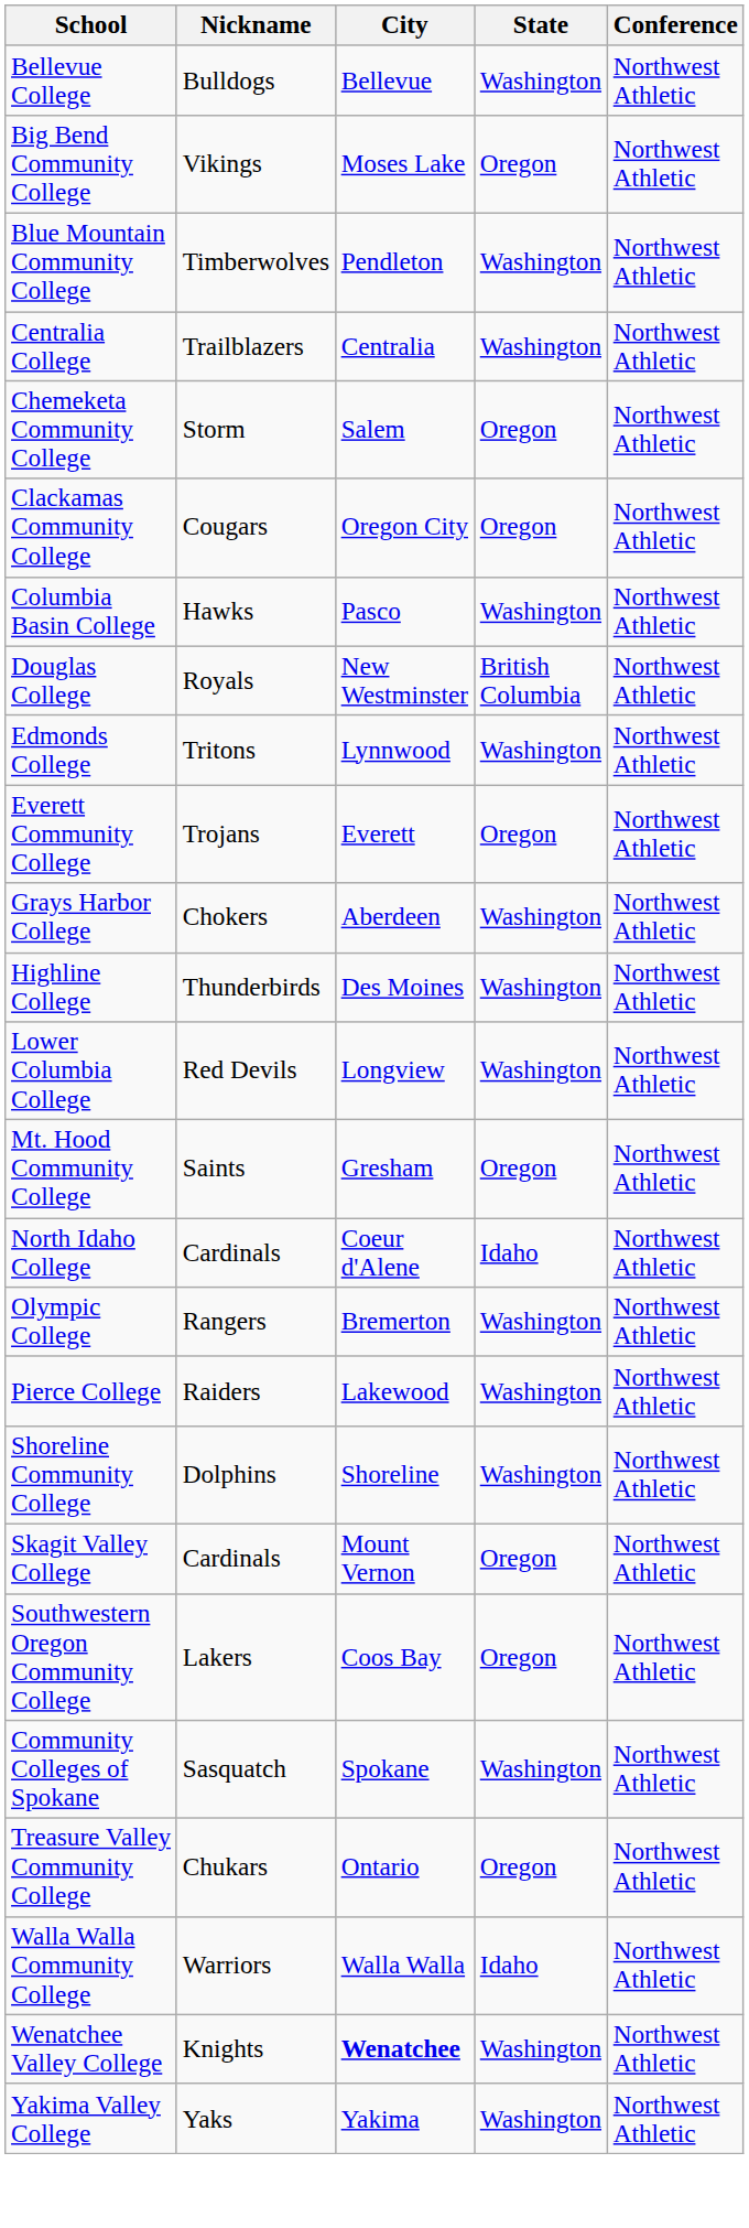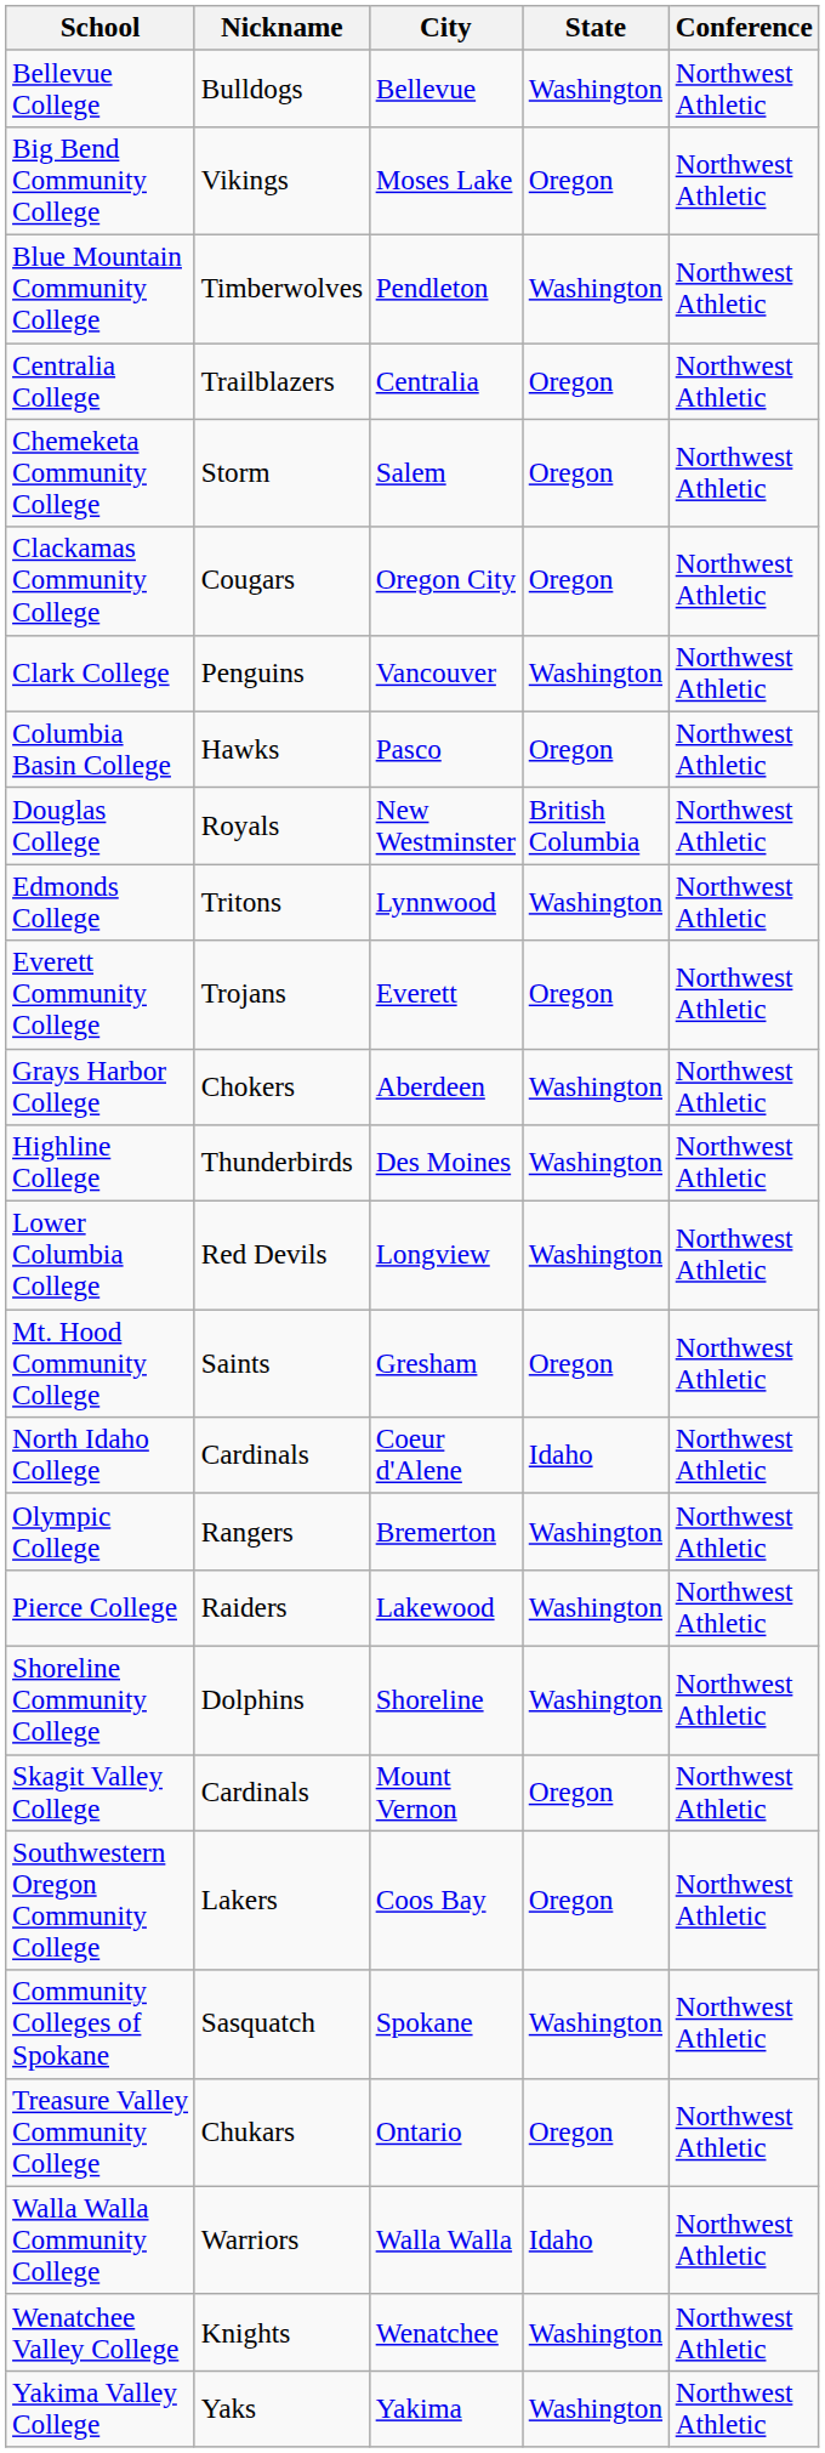 <table class="wikitable sortable">
 <tr valign=baseline>
 <th style="width:100px;">School</th>
 <th style="width:20px;">Nickname</th>
 <th style="width:20px;">City</th>
 <th style="width:15px;">State</th>
 <th style="width:20px;">Conference</th>
 </tr>
 <tr>
 <td><a href='#'>Bellevue College</a></td>
 <td>Bulldogs</td>
 <td><a href='#'>Bellevue</a></td>
 <td><a href='#'>Washington</a></td>
 <td><a href='#'>Northwest Athletic</a></td>
 </tr>
 <tr>
 <td><a href='#'>Big Bend Community College</a></td>
 <td>Vikings</td>
 <td><a href='#'>Moses Lake</a></td>
 <td><a href='#'>Oregon</a></td>
 <td><a href='#'>Northwest Athletic</a></td>
 </tr>
 <tr>
 <td><a href='#'>Blue Mountain Community College</a></td>
 <td>Timberwolves</td>
 <td><a href='#'>Pendleton</a></td>
 <td><a href='#'>Washington</a></td>
 <td><a href='#'>Northwest Athletic</a></td>
 </tr>
 <tr>
 <td><a href='#'>Centralia College</a></td>
 <td>Trailblazers</td>
 <td><a href='#'>Centralia</a></td>
-<td><a href='#'>Washington</a></td>
+<td><a href='#'>Oregon</a></td>
 <td><a href='#'>Northwest Athletic</a></td>
 </tr>
 <tr>
 <td><a href='#'>Chemeketa Community College</a></td>
 <td>Storm</td>
 <td><a href='#'>Salem</a></td>
 <td><a href='#'>Oregon</a></td>
 <td><a href='#'>Northwest Athletic</a></td>
 </tr>
 <tr>
 <td><a href='#'>Clackamas Community College</a></td>
 <td>Cougars</td>
 <td><a href='#'>Oregon City</a></td>
 <td><a href='#'>Oregon</a></td>
 <td><a href='#'>Northwest Athletic</a></td>
 </tr>
 <tr>
+<td><a href='#'>Clark College</a></td>
+<td>Penguins</td>
+<td><a href='#'>Vancouver</a></td>
+<td><a href='#'>Washington</a></td>
+<td><a href='#'>Northwest Athletic</a></td>
+</tr>
+<tr>
 <td><a href='#'>Columbia Basin College</a></td>
 <td>Hawks</td>
 <td><a href='#'>Pasco</a></td>
-<td><a href='#'>Washington</a></td>
+<td><a href='#'>Oregon</a></td>
 <td><a href='#'>Northwest Athletic</a></td>
 </tr>
 <tr>
 <td><a href='#'>Douglas College</a></td>
 <td>Royals</td>
 <td><a href='#'>New Westminster</a></td>
 <td><a href='#'>British Columbia</a></td>
 <td><a href='#'>Northwest Athletic</a></td>
 </tr>
 <tr>
 <td><a href='#'>Edmonds College</a></td>
 <td>Tritons</td>
 <td><a href='#'>Lynnwood</a></td>
 <td><a href='#'>Washington</a></td>
 <td><a href='#'>Northwest Athletic</a></td>
 </tr>
 <tr>
 <td><a href='#'>Everett Community College</a></td>
 <td>Trojans</td>
 <td><a href='#'>Everett</a></td>
 <td><a href='#'>Oregon</a></td>
 <td><a href='#'>Northwest Athletic</a></td>
 </tr>
 <tr>
 <td><a href='#'>Grays Harbor College</a></td>
 <td>Chokers</td>
 <td><a href='#'>Aberdeen</a></td>
 <td><a href='#'>Washington</a></td>
 <td><a href='#'>Northwest Athletic</a></td>
 </tr>
 <tr>
 <td><a href='#'>Highline College</a></td>
 <td>Thunderbirds</td>
 <td><a href='#'>Des Moines</a></td>
 <td><a href='#'>Washington</a></td>
 <td><a href='#'>Northwest Athletic</a></td>
 </tr>
 <tr>
 <td><a href='#'>Lower Columbia College</a></td>
 <td>Red Devils</td>
 <td><a href='#'>Longview</a></td>
 <td><a href='#'>Washington</a></td>
 <td><a href='#'>Northwest Athletic</a></td>
 </tr>
 <tr>
 <td><a href='#'>Mt. Hood Community College</a></td>
 <td>Saints</td>
 <td><a href='#'>Gresham</a></td>
 <td><a href='#'>Oregon</a></td>
 <td><a href='#'>Northwest Athletic</a></td>
 </tr>
 <tr>
 <td><a href='#'>North Idaho College</a></td>
 <td>Cardinals</td>
 <td><a href='#'>Coeur d'Alene</a></td>
 <td><a href='#'>Idaho</a></td>
 <td><a href='#'>Northwest Athletic</a></td>
 </tr>
 <tr>
 <td><a href='#'>Olympic College</a></td>
 <td>Rangers</td>
 <td><a href='#'>Bremerton</a></td>
 <td><a href='#'>Washington</a></td>
 <td><a href='#'>Northwest Athletic</a></td>
 </tr>
 <tr>
 <td><a href='#'>Pierce College</a></td>
 <td>Raiders</td>
 <td><a href='#'>Lakewood</a></td>
 <td><a href='#'>Washington</a></td>
 <td><a href='#'>Northwest Athletic</a></td>
 </tr>
 <tr>
 <td><a href='#'>Shoreline Community College</a></td>
 <td>Dolphins</td>
 <td><a href='#'>Shoreline</a></td>
 <td><a href='#'>Washington</a></td>
 <td><a href='#'>Northwest Athletic</a></td>
 </tr>
 <tr>
 <td><a href='#'>Skagit Valley College</a></td>
 <td>Cardinals</td>
 <td><a href='#'>Mount Vernon</a></td>
 <td><a href='#'>Oregon</a></td>
 <td><a href='#'>Northwest Athletic</a></td>
 </tr>
 <tr>
 <td><a href='#'>Southwestern Oregon Community College</a></td>
 <td>Lakers</td>
 <td><a href='#'>Coos Bay</a></td>
 <td><a href='#'>Oregon</a></td>
 <td><a href='#'>Northwest Athletic</a></td>
 </tr>
 <tr>
 <td><a href='#'>Community Colleges of Spokane</a></td>
 <td>Sasquatch</td>
 <td><a href='#'>Spokane</a></td>
 <td><a href='#'>Washington</a></td>
 <td><a href='#'>Northwest Athletic</a></td>
 </tr>
 <tr>
 <td><a href='#'>Treasure Valley Community College</a></td>
 <td>Chukars</td>
 <td><a href='#'>Ontario</a></td>
 <td><a href='#'>Oregon</a></td>
 <td><a href='#'>Northwest Athletic</a></td>
 </tr>
 <tr>
 <td><a href='#'>Walla Walla Community College</a></td>
 <td>Warriors</td>
 <td><a href='#'>Walla Walla</a></td>
 <td><a href='#'>Idaho</a></td>
 <td><a href='#'>Northwest Athletic</a></td>
 </tr>
 <tr>
 <td><a href='#'>Wenatchee Valley College</a></td>
 <td>Knights</td>
-<td><strong><a href='#'>Wenatchee</a></strong></td>
+<td><a href='#'>Wenatchee</a></td>
 <td><a href='#'>Washington</a></td>
 <td><a href='#'>Northwest Athletic</a></td>
 </tr>
 <tr>
 <td><a href='#'>Yakima Valley College</a></td>
 <td>Yaks</td>
 <td><a href='#'>Yakima</a></td>
 <td><a href='#'>Washington</a></td>
 <td><a href='#'>Northwest Athletic</a></td>
 </tr>
 </table>
